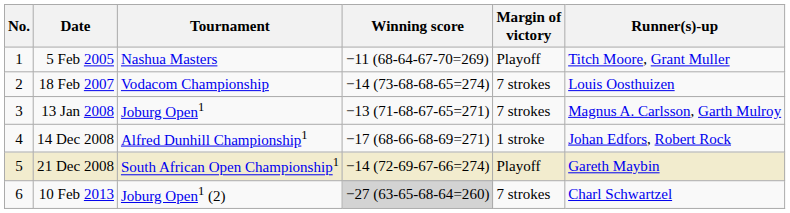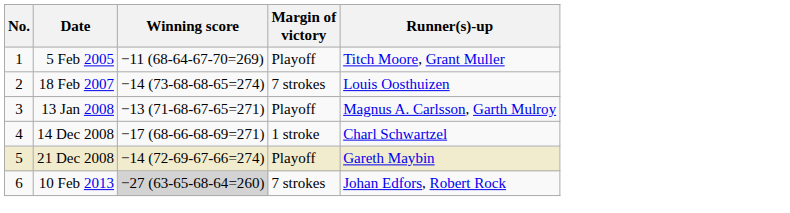 <table class="wikitable" style="font-size:95%;">
 <tr>
 <th>No.</th>
 <th>Date</th>
-<th>Tournament</th>
 <th>Winning score</th>
 <th>Margin of<br>victory</th>
 <th>Runner(s)-up</th>
 </tr>
 <tr>
 <td align=center>1</td>
 <td align=right>5 Feb <a href='#'>2005</a></td>
-<td><a href='#'>Nashua Masters</a></td>
 <td>−11 (68-64-67-70=269)</td>
 <td>Playoff</td>
 <td> <a href='#'>Titch Moore</a>,  <a href='#'>Grant Muller</a></td>
 </tr>
 <tr>
 <td align=center>2</td>
 <td align=right>18 Feb <a href='#'>2007</a></td>
-<td><a href='#'>Vodacom Championship</a></td>
 <td>−14 (73-68-68-65=274)</td>
 <td>7 strokes</td>
 <td> <a href='#'>Louis Oosthuizen</a></td>
 </tr>
 <tr>
 <td align=center>3</td>
 <td align=right>13 Jan <a href='#'>2008</a></td>
-<td><a href='#'>Joburg Open</a><sup>1</sup></td>
 <td>−13 (71-68-67-65=271)</td>
-<td>7 strokes</td>
+<td>Playoff</td>
 <td> <a href='#'>Magnus A. Carlsson</a>,  <a href='#'>Garth Mulroy</a></td>
 </tr>
 <tr>
 <td align=center>4</td>
 <td align=right>14 Dec 2008</td>
-<td><a href='#'>Alfred Dunhill Championship</a><sup>1</sup></td>
 <td>−17 (68-66-68-69=271)</td>
 <td>1 stroke</td>
-<td> <a href='#'>Johan Edfors</a>,  <a href='#'>Robert Rock</a></td>
+<td> <a href='#'>Charl Schwartzel</a></td>
 </tr>
 <tr style="background:#f2ecce;">
 <td align=center>5</td>
 <td align=right>21 Dec 2008</td>
-<td><a href='#'>South African Open Championship</a><sup>1</sup></td>
 <td>−14 (72-69-67-66=274)</td>
 <td>Playoff</td>
 <td> <a href='#'>Gareth Maybin</a></td>
 </tr>
 <tr>
 <td align=center>6</td>
 <td align=right>10 Feb <a href='#'>2013</a></td>
-<td><a href='#'>Joburg Open</a><sup>1</sup> (2)</td>
 <td style="background: lightgrey;">−27 (63-65-68-64=260)</td>
 <td>7 strokes</td>
-<td> <a href='#'>Charl Schwartzel</a></td>
+<td> <a href='#'>Johan Edfors</a>,  <a href='#'>Robert Rock</a></td>
 </tr>
 </table>
